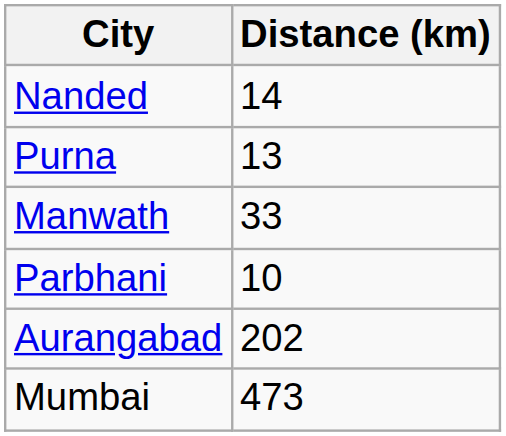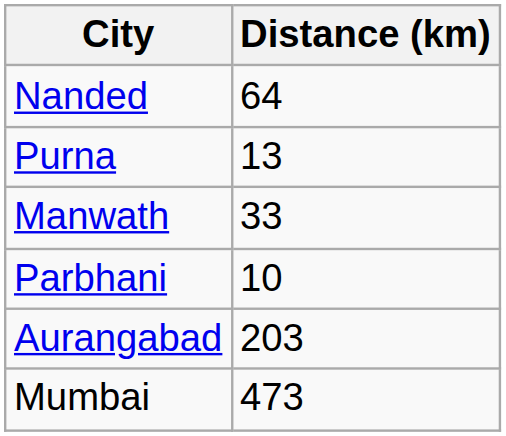 <table class="wikitable">
 <tr>
 <th>City</th>
 <th>Distance (km)</th>
 </tr>
 <tr>
 <td><a href='#'>Nanded</a></td>
-<td>14</td>
+<td>64</td>
 </tr>
 <tr>
 <td><a href='#'>Purna</a></td>
 <td>13</td>
 </tr>
 <tr>
 <td><a href='#'>Manwath</a></td>
 <td>33</td>
 </tr>
 <tr>
 <td><a href='#'>Parbhani</a></td>
 <td>10</td>
 </tr>
 <tr>
 <td><a href='#'>Aurangabad</a></td>
-<td>202</td>
+<td>203</td>
 </tr>
 <tr>
 <td>Mumbai</td>
 <td>473</td>
 </tr>
 </table>
